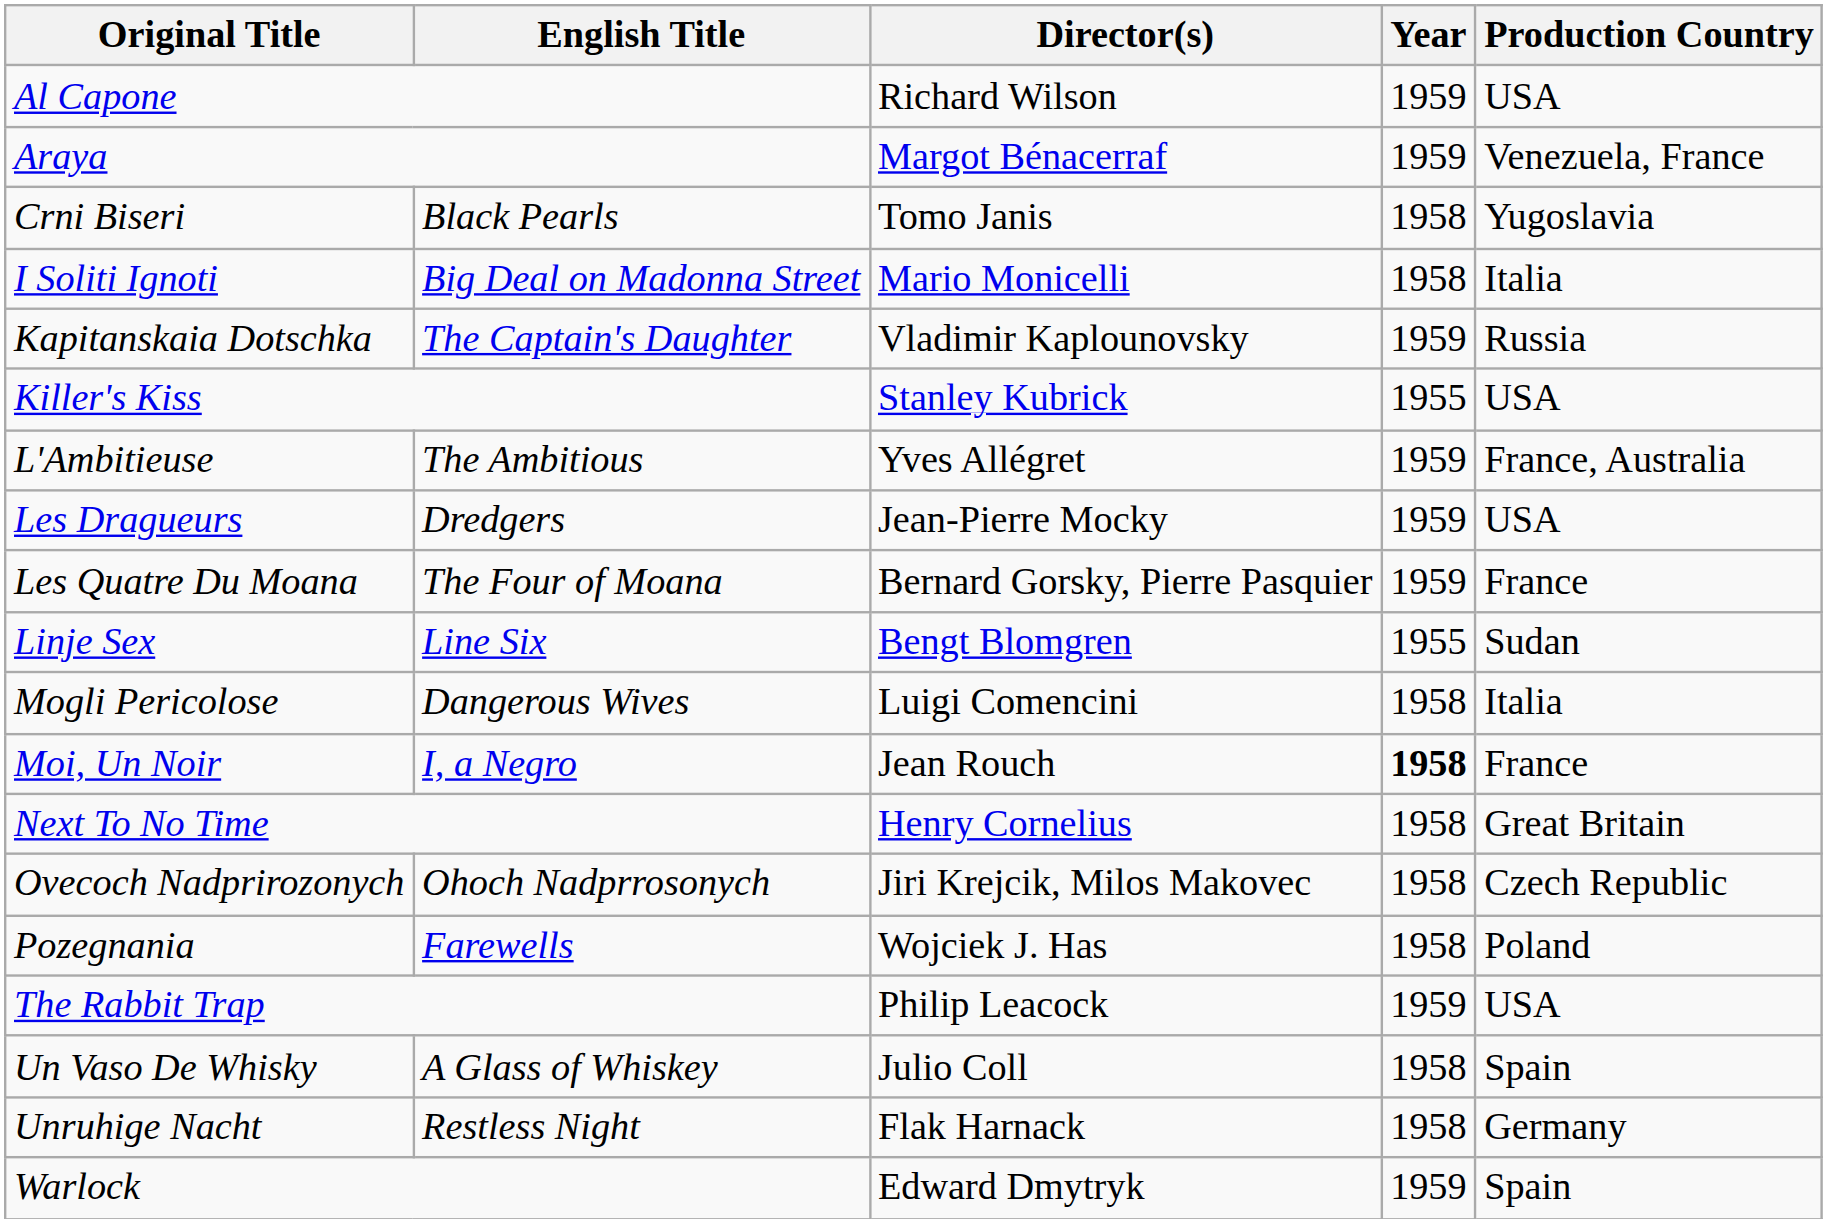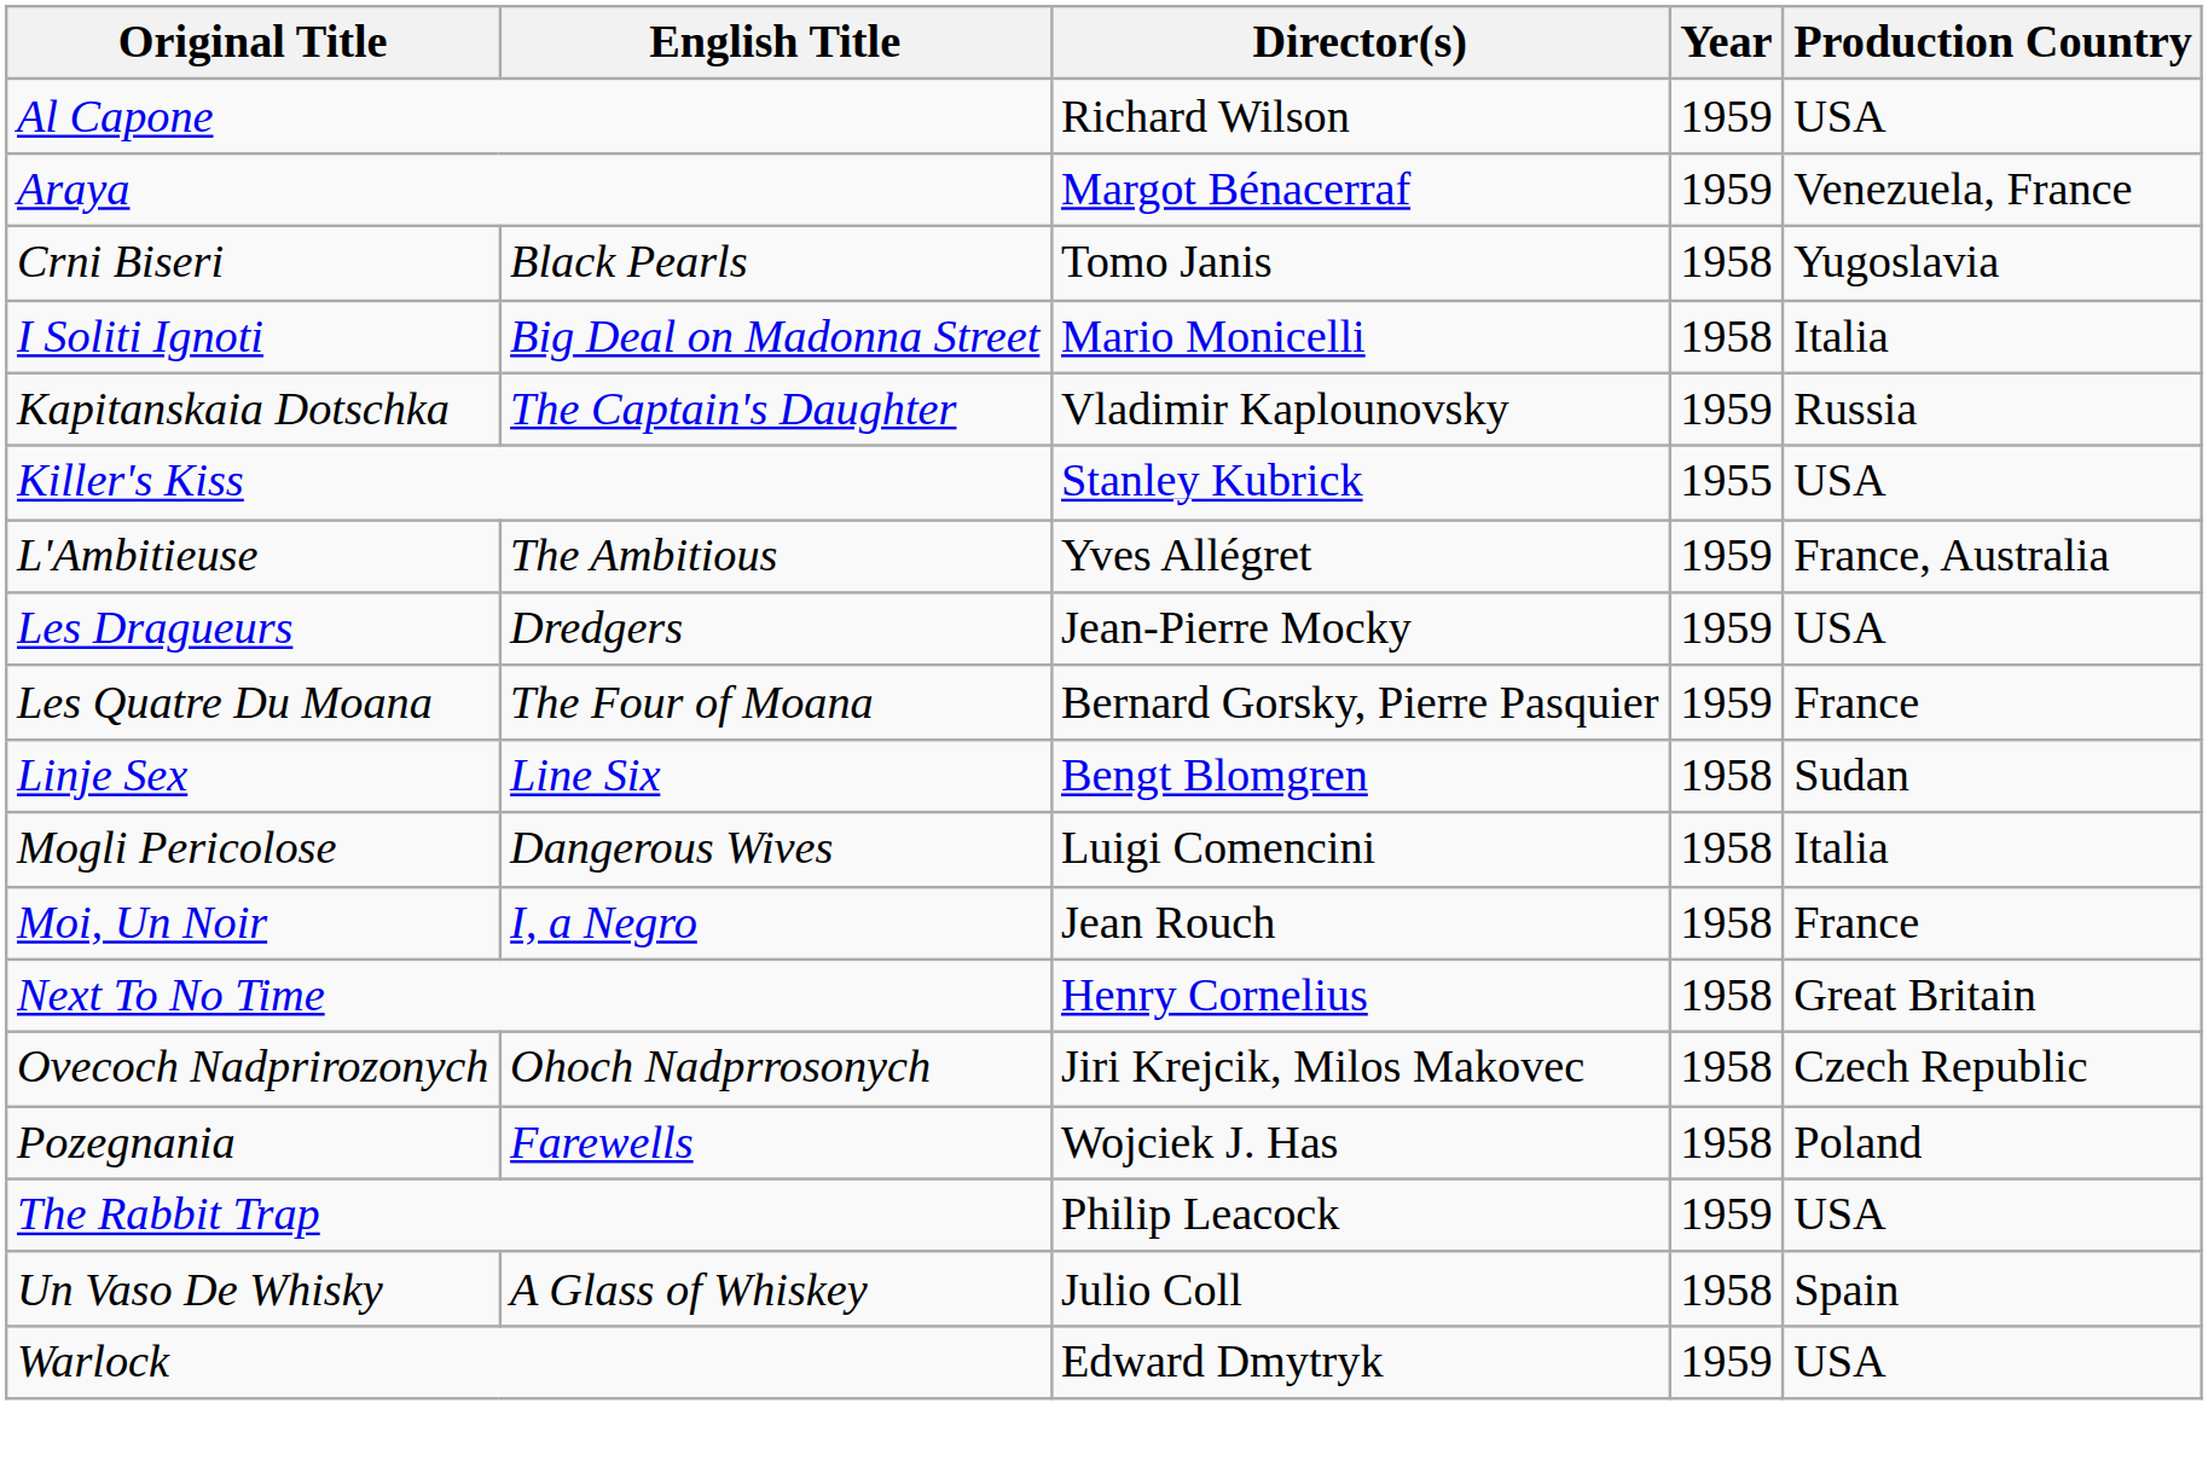 <table class="wikitable sortable">
 <tr>
 <th>Original Title</th>
 <th>English Title</th>
 <th>Director(s)</th>
 <th>Year</th>
 <th>Production Country</th>
 </tr>
 <tr>
 <td colspan="2"><em><a href='#'>Al Capone</a></em></td>
 <td>Richard Wilson</td>
 <td>1959</td>
 <td>USA</td>
 </tr>
 <tr>
 <td colspan="2"><em><a href='#'>Araya</a></em></td>
 <td><a href='#'>Margot Bénacerraf</a></td>
 <td>1959</td>
 <td>Venezuela, France</td>
 </tr>
 <tr>
 <td><em>Crni Biseri</em></td>
 <td><em>Black Pearls</em></td>
 <td>Tomo Janis</td>
 <td>1958</td>
 <td>Yugoslavia</td>
 </tr>
 <tr>
 <td><em><a href='#'>I Soliti Ignoti</a></em></td>
 <td><em><a href='#'>Big Deal on Madonna Street</a></em></td>
 <td><a href='#'>Mario Monicelli</a></td>
 <td>1958</td>
 <td>Italia</td>
 </tr>
 <tr>
 <td><em>Kapitanskaia Dotschka</em></td>
 <td><em><a href='#'>The Captain's Daughter</a></em></td>
 <td>Vladimir Kaplounovsky</td>
 <td>1959</td>
 <td>Russia</td>
 </tr>
 <tr>
 <td colspan="2"><em><a href='#'>Killer's Kiss</a></em></td>
 <td><a href='#'>Stanley Kubrick</a></td>
 <td>1955</td>
 <td>USA</td>
 </tr>
 <tr>
 <td><em>L'Ambitieuse</em></td>
 <td><em>The Ambitious</em></td>
 <td>Yves Allégret</td>
 <td>1959</td>
 <td>France, Australia</td>
 </tr>
 <tr>
 <td><em><a href='#'>Les Dragueurs</a></em></td>
 <td><em>Dredgers</em></td>
 <td>Jean-Pierre Mocky</td>
 <td>1959</td>
 <td>USA</td>
 </tr>
 <tr>
 <td><em>Les Quatre Du Moana</em></td>
 <td><em>The Four of Moana</em></td>
 <td>Bernard Gorsky, Pierre Pasquier</td>
 <td>1959</td>
 <td>France</td>
 </tr>
 <tr>
 <td><em><a href='#'>Linje Sex</a></em></td>
 <td><em><a href='#'>Line Six</a></em></td>
 <td><a href='#'>Bengt Blomgren</a></td>
-<td>1955</td>
+<td>1958</td>
 <td>Sudan</td>
 </tr>
 <tr>
 <td><em>Mogli Pericolose</em></td>
 <td><em>Dangerous Wives</em></td>
 <td>Luigi Comencini</td>
 <td>1958</td>
 <td>Italia</td>
 </tr>
 <tr>
 <td><em><a href='#'>Moi, Un Noir</a></em></td>
 <td><em><a href='#'>I, a Negro</a></em></td>
 <td>Jean Rouch</td>
-<td><strong>1958</strong></td>
+<td>1958</td>
 <td>France</td>
 </tr>
 <tr>
 <td colspan="2"><em><a href='#'>Next To No Time</a></em></td>
 <td><a href='#'>Henry Cornelius</a></td>
 <td>1958</td>
 <td>Great Britain</td>
 </tr>
 <tr>
 <td><em>Ovecoch Nadprirozonych</em></td>
 <td><em>Ohoch Nadprrosonych</em></td>
 <td>Jiri Krejcik, Milos Makovec</td>
 <td>1958</td>
 <td>Czech Republic</td>
 </tr>
 <tr>
 <td><em>Pozegnania</em></td>
 <td><em><a href='#'>Farewells</a></em></td>
 <td>Wojciek J. Has</td>
 <td>1958</td>
 <td>Poland</td>
 </tr>
 <tr>
 <td colspan="2"><em><a href='#'>The Rabbit Trap</a></em></td>
 <td>Philip Leacock</td>
 <td>1959</td>
 <td>USA</td>
 </tr>
 <tr>
 <td><em>Un Vaso De Whisky</em></td>
 <td><em>A Glass of Whiskey</em></td>
 <td>Julio Coll</td>
 <td>1958</td>
 <td>Spain</td>
 </tr>
 <tr>
-<td><em>Unruhige Nacht</em></td>
-<td><em>Restless Night</em></td>
-<td>Flak Harnack</td>
-<td>1958</td>
-<td>Germany</td>
-</tr>
-<tr>
 <td colspan="2"><em>Warlock</em></td>
 <td>Edward Dmytryk</td>
 <td>1959</td>
-<td>Spain</td>
+<td>USA</td>
 </tr>
 </table>
